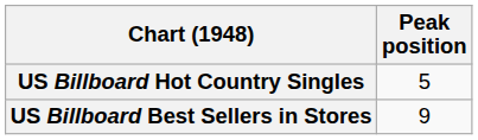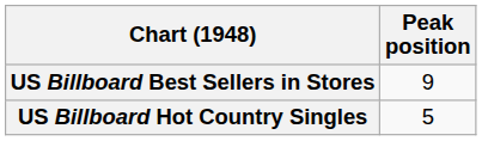 <table class="wikitable sortable plainrowheaders" style="text-align:center">
 <tr>
 <th scope="col">Chart (1948)</th>
 <th scope="col">Peak<br>position</th>
 </tr>
 <tr>
+<th scope="row">US <em>Billboard</em> Best Sellers in Stores</th>
+<td>9</td>
+</tr>
+<tr>
 <th scope="row">US <em>Billboard</em> Hot Country Singles</th>
 <td>5</td>
 </tr>
-<tr>
-<th scope="row">US <em>Billboard</em> Best Sellers in Stores</th>
-<td>9</td>
-</tr>
 </table>
